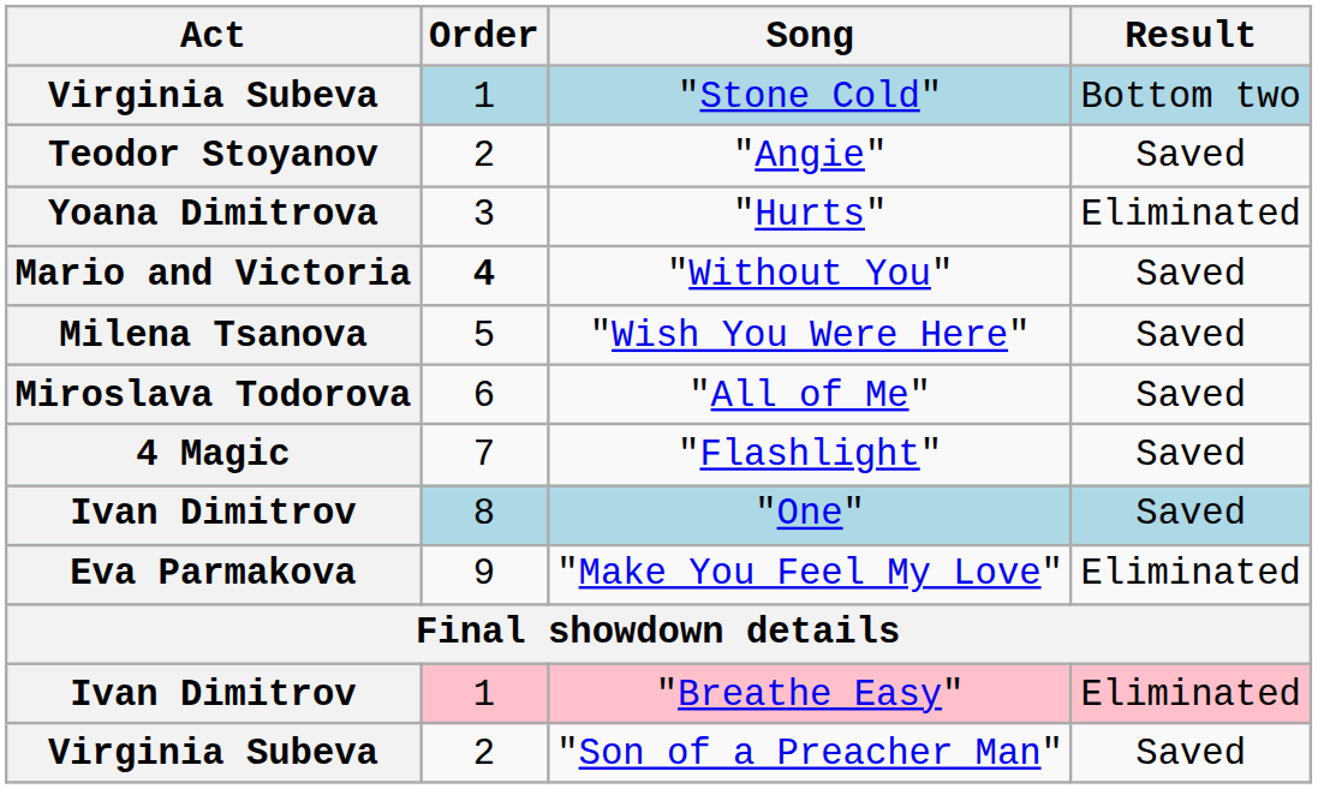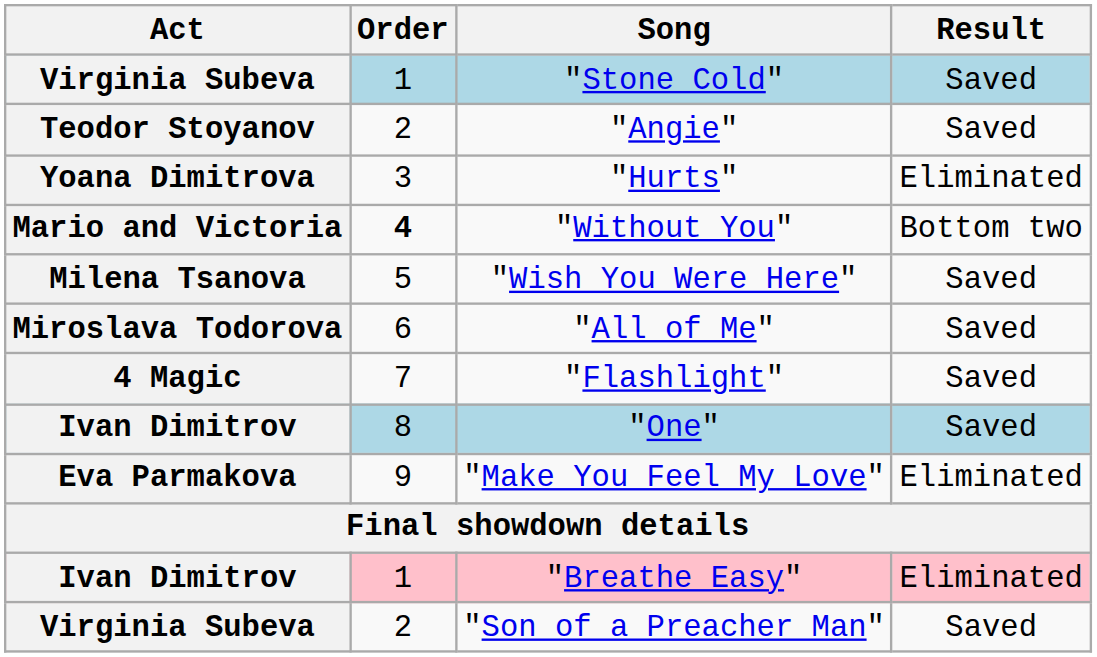 <table class="wikitable plainrowheaders" style="text-align:center;">
 <tr>
 <th scope="col">Act</th>
 <th scope="col">Order</th>
 <th scope="col">Song</th>
 <th scope="col">Result</th>
 </tr>
 <tr style="background:lightblue;">
 <th scope="row">Virginia Subeva</th>
 <td>1</td>
 <td>"<a href='#'>Stone Cold</a>"</td>
-<td>Bottom two</td>
+<td>Saved</td>
 </tr>
 <tr>
 <th scope="row">Teodor Stoyanov</th>
 <td>2</td>
 <td>"<a href='#'>Angie</a>"</td>
 <td>Saved</td>
 </tr>
 <tr>
 <th scope="row">Yoana Dimitrova</th>
 <td>3</td>
 <td>"<a href='#'>Hurts</a>"</td>
 <td>Eliminated</td>
 </tr>
 <tr>
 <th scope="row">Mario and Victoria</th>
 <td><strong>4</strong></td>
 <td>"<a href='#'>Without You</a>"</td>
-<td>Saved</td>
+<td>Bottom two</td>
 </tr>
 <tr>
 <th scope="row">Milena Tsanova</th>
 <td>5</td>
 <td>"<a href='#'>Wish You Were Here</a>"</td>
 <td>Saved</td>
 </tr>
 <tr>
 <th scope="row">Miroslava Todorova</th>
 <td>6</td>
 <td>"<a href='#'>All of Me</a>"</td>
 <td>Saved</td>
 </tr>
 <tr>
 <th scope="row">4 Magic</th>
 <td>7</td>
 <td>"<a href='#'>Flashlight</a>"</td>
 <td>Saved</td>
 </tr>
 <tr style="background:lightblue;">
 <th scope="row">Ivan Dimitrov</th>
 <td>8</td>
 <td>"<a href='#'>One</a>"</td>
 <td>Saved</td>
 </tr>
 <tr>
 <th scope="row">Eva Parmakova</th>
 <td>9</td>
 <td>"<a href='#'>Make You Feel My Love</a>"</td>
 <td>Eliminated</td>
 </tr>
 <tr>
 <th colspan="4">Final showdown details</th>
 </tr>
 <tr style="background:pink;">
 <th scope="row">Ivan Dimitrov</th>
 <td>1</td>
 <td>"<a href='#'>Breathe Easy</a>"</td>
 <td>Eliminated</td>
 </tr>
 <tr>
 <th scope="row">Virginia Subeva</th>
 <td>2</td>
 <td>"<a href='#'>Son of a Preacher Man</a>"</td>
 <td>Saved</td>
 </tr>
 </table>
